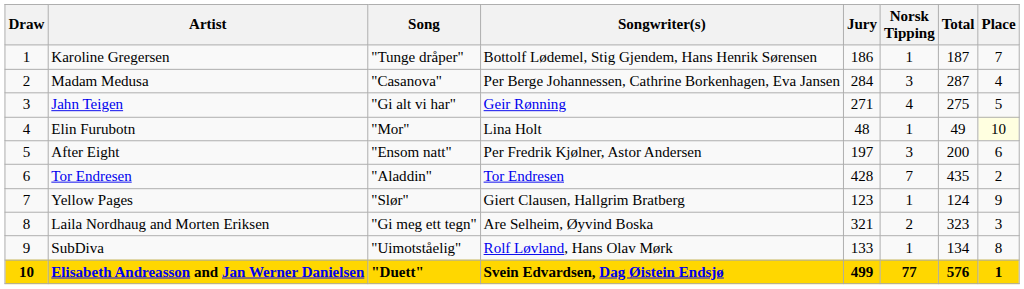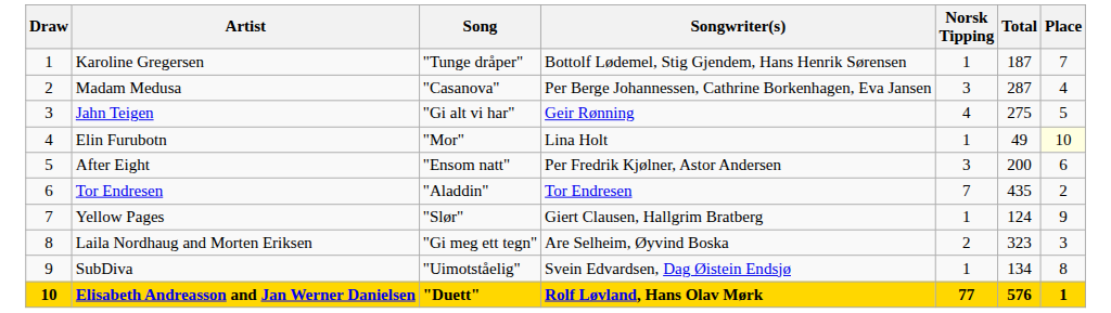 <table class="sortable wikitable" style="margin: 1em auto 1em auto; text-align:center">
 <tr>
 <th>Draw</th>
 <th>Artist</th>
 <th>Song</th>
 <th>Songwriter(s)</th>
-<th>Jury</th>
 <th>Norsk<br>Tipping</th>
 <th>Total</th>
 <th>Place</th>
 </tr>
 <tr>
 <td>1</td>
 <td align="left">Karoline Gregersen</td>
 <td align="left">"Tunge dråper"</td>
 <td align="left">Bottolf Lødemel, Stig Gjendem, Hans Henrik Sørensen</td>
-<td>186</td>
 <td>1</td>
 <td>187</td>
 <td>7</td>
 </tr>
 <tr>
 <td>2</td>
 <td align="left">Madam Medusa</td>
 <td align="left">"Casanova"</td>
 <td align="left">Per Berge Johannessen, Cathrine Borkenhagen, Eva Jansen</td>
-<td>284</td>
 <td>3</td>
 <td>287</td>
 <td>4</td>
 </tr>
 <tr>
 <td>3</td>
 <td align="left"><a href='#'>Jahn Teigen</a></td>
 <td align="left">"Gi alt vi har"</td>
 <td align="left"><a href='#'>Geir Rønning</a></td>
-<td>271</td>
 <td>4</td>
 <td>275</td>
 <td>5</td>
 </tr>
 <tr>
 <td>4</td>
 <td align="left">Elin Furubotn</td>
 <td align="left">"Mor"</td>
 <td align="left">Lina Holt</td>
-<td>48</td>
 <td>1</td>
 <td>49</td>
 <td style="background: lightyellow;">10</td>
 </tr>
 <tr>
 <td>5</td>
 <td align="left">After Eight</td>
 <td align="left">"Ensom natt"</td>
 <td align="left">Per Fredrik Kjølner, Astor Andersen</td>
-<td>197</td>
 <td>3</td>
 <td>200</td>
 <td>6</td>
 </tr>
 <tr>
 <td>6</td>
 <td align="left"><a href='#'>Tor Endresen</a></td>
 <td align="left">"Aladdin"</td>
 <td align="left"><a href='#'>Tor Endresen</a></td>
-<td>428</td>
 <td>7</td>
 <td>435</td>
 <td>2</td>
 </tr>
 <tr>
 <td>7</td>
 <td align="left">Yellow Pages</td>
 <td align="left">"Slør"</td>
 <td align="left">Giert Clausen, Hallgrim Bratberg</td>
-<td>123</td>
 <td>1</td>
 <td>124</td>
 <td>9</td>
 </tr>
 <tr>
 <td>8</td>
 <td align="left">Laila Nordhaug and Morten Eriksen</td>
 <td align="left">"Gi meg ett tegn"</td>
 <td align="left">Are Selheim, Øyvind Boska</td>
-<td>321</td>
 <td>2</td>
 <td>323</td>
 <td>3</td>
 </tr>
 <tr>
 <td>9</td>
 <td align="left">SubDiva</td>
 <td align="left">"Uimotståelig"</td>
-<td align="left"><a href='#'>Rolf Løvland</a>, Hans Olav Mørk</td>
-<td>133</td>
+<td align="left">Svein Edvardsen, <a href='#'>Dag Øistein Endsjø</a></td>
 <td>1</td>
 <td>134</td>
 <td>8</td>
 </tr>
 <tr style="font-weight:bold; background:gold;">
 <td>10</td>
 <td align="left"><a href='#'>Elisabeth Andreasson</a> and <a href='#'>Jan Werner Danielsen</a></td>
 <td align="left">"Duett"</td>
-<td align="left">Svein Edvardsen, <a href='#'>Dag Øistein Endsjø</a></td>
-<td>499</td>
+<td align="left"><a href='#'>Rolf Løvland</a>, Hans Olav Mørk</td>
 <td>77</td>
 <td>576</td>
 <td>1</td>
 </tr>
 </table>
